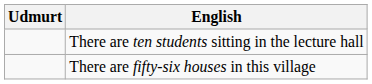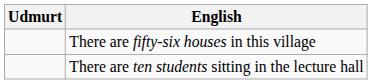 <table class="wikitable">
 <tr>
 <th>Udmurt</th>
 <th>English</th>
 </tr>
 <tr>
 <td></td>
-<td>There are <em>ten students</em> sitting in the lecture hall</td>
+<td>There are <em>fifty-six houses</em> in this village</td>
 </tr>
 <tr>
 <td></td>
-<td>There are <em>fifty-six houses</em> in this village</td>
+<td>There are <em>ten students</em> sitting in the lecture hall</td>
 </tr>
 </table>
